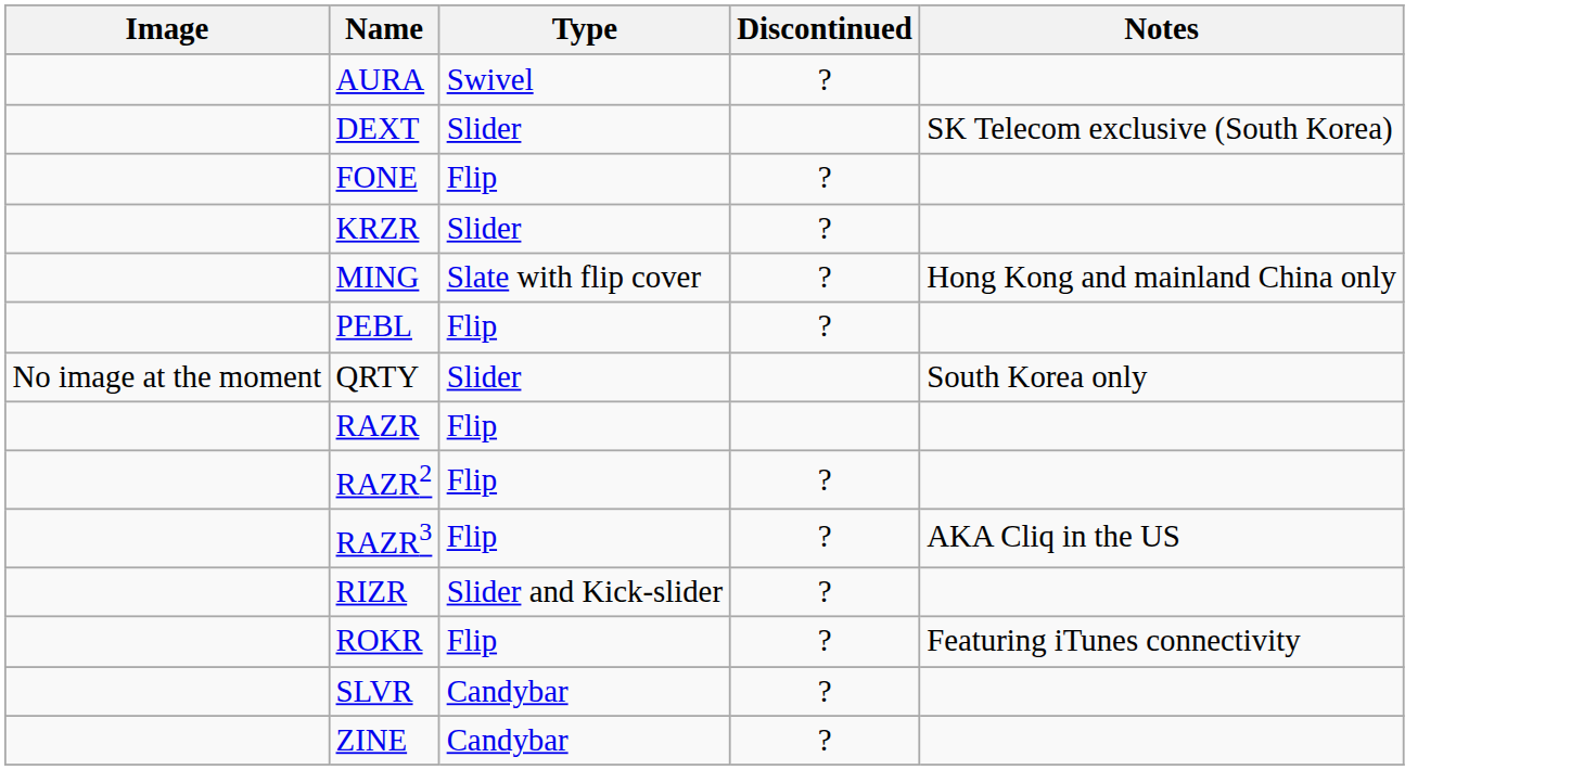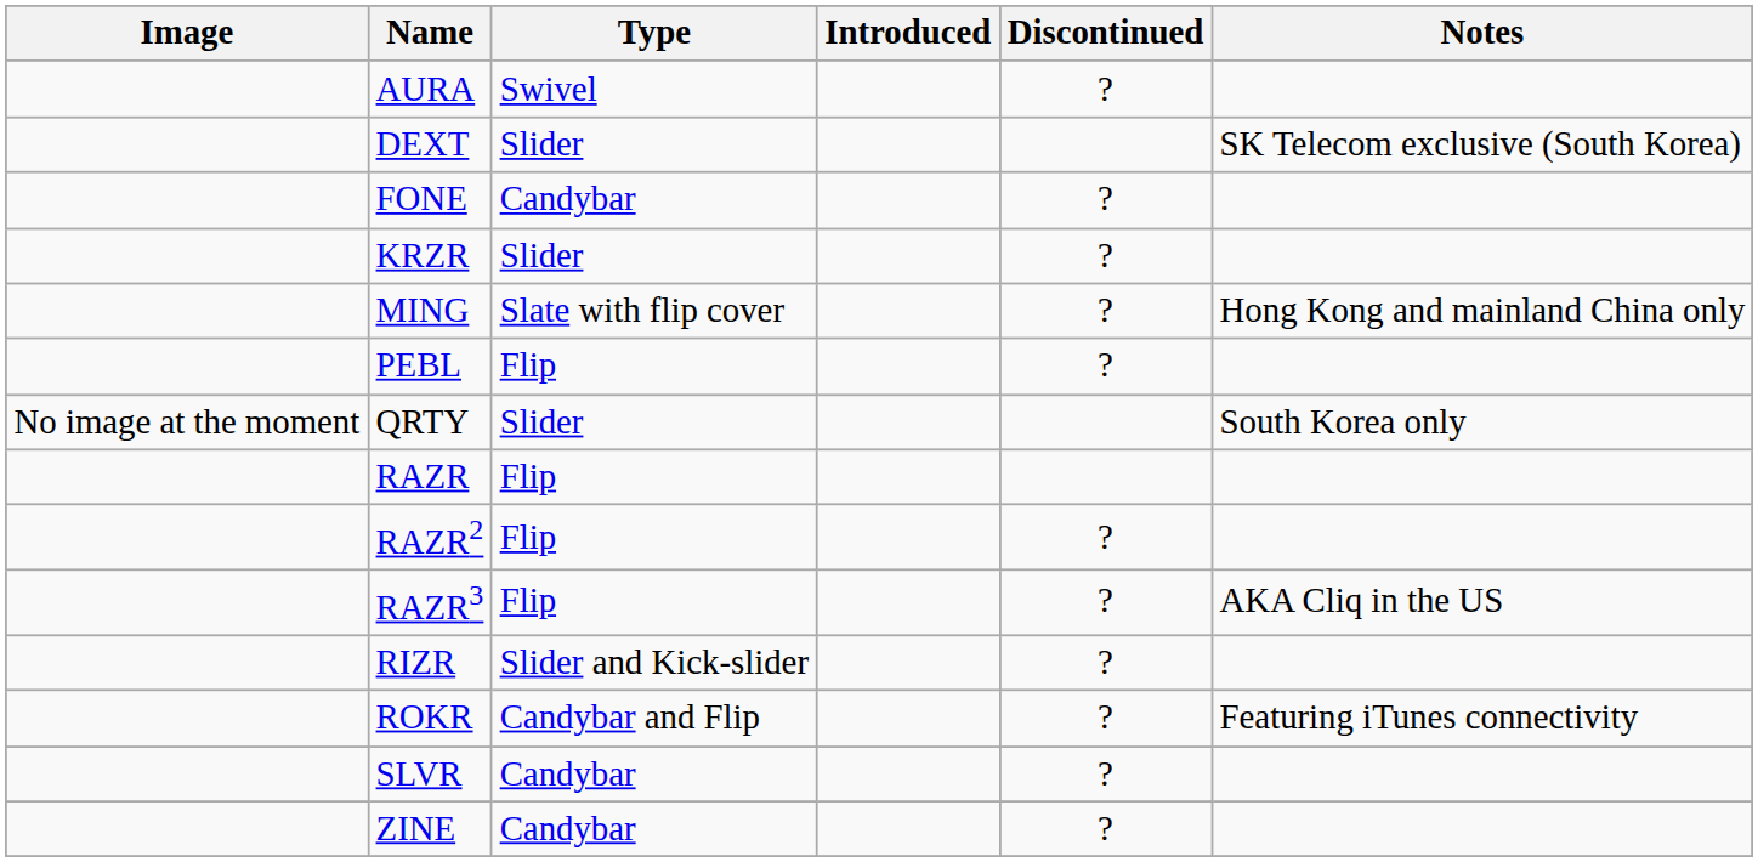 <table class="wikitable sortable">
 <tr>
 <th class=unsortable>Image</th>
 <th>Name</th>
 <th>Type</th>
+<th>Introduced</th>
 <th>Discontinued</th>
 <th class=unsortable>Notes</th>
 </tr>
 <tr>
 <td></td>
 <td><a href='#'>AURA</a></td>
 <td><a href='#'>Swivel</a></td>
+<td align=center></td>
 <td align=center>?</td>
 <td></td>
 </tr>
 <tr>
 <td></td>
 <td><a href='#'>DEXT</a></td>
 <td><a href='#'>Slider</a></td>
 <td align=center></td>
+<td align=center></td>
 <td>SK Telecom exclusive (South Korea)</td>
 </tr>
 <tr>
 <td></td>
 <td><a href='#'>FONE</a></td>
-<td><a href='#'>Flip</a></td>
+<td><a href='#'>Candybar</a></td>
+<td align=center></td>
 <td align=center>?</td>
 <td></td>
 </tr>
 <tr>
 <td></td>
 <td><a href='#'>KRZR</a></td>
 <td><a href='#'>Slider</a></td>
+<td align=center></td>
 <td align=center>?</td>
 <td></td>
 </tr>
 <tr>
 <td></td>
 <td><a href='#'>MING</a></td>
 <td><a href='#'>Slate</a> with flip cover</td>
+<td align=center></td>
 <td align=center>?</td>
 <td>Hong Kong and mainland China only</td>
 </tr>
 <tr>
 <td></td>
 <td><a href='#'>PEBL</a></td>
 <td><a href='#'>Flip</a></td>
+<td align=center></td>
 <td align=center>?</td>
 <td></td>
 </tr>
 <tr>
 <td>No image at the moment</td>
 <td>QRTY</td>
 <td><a href='#'>Slider</a></td>
 <td align=center></td>
+<td align=center></td>
 <td>South Korea only</td>
 </tr>
 <tr>
 <td></td>
 <td><a href='#'>RAZR</a></td>
 <td><a href='#'>Flip</a></td>
 <td align=center></td>
+<td align=center></td>
 <td></td>
 </tr>
 <tr>
 <td></td>
 <td><a href='#'>RAZR<sup>2</sup></a></td>
 <td><a href='#'>Flip</a></td>
+<td align=center></td>
 <td align=center>?</td>
 <td></td>
 </tr>
 <tr>
 <td></td>
 <td><a href='#'>RAZR<sup>3</sup></a></td>
 <td><a href='#'>Flip</a></td>
+<td align=center></td>
 <td align=center>?</td>
 <td>AKA Cliq in the US</td>
 </tr>
 <tr>
 <td></td>
 <td><a href='#'>RIZR</a></td>
 <td><a href='#'>Slider</a> and Kick-slider</td>
+<td align=center></td>
 <td align=center>?</td>
 <td></td>
 </tr>
 <tr>
 <td></td>
 <td><a href='#'>ROKR</a></td>
-<td><a href='#'>Flip</a></td>
+<td><a href='#'>Candybar</a> and Flip</td>
+<td align=center></td>
 <td align=center>?</td>
 <td>Featuring iTunes connectivity</td>
 </tr>
 <tr>
 <td></td>
 <td><a href='#'>SLVR</a></td>
 <td><a href='#'>Candybar</a></td>
+<td align=center></td>
 <td align=center>?</td>
 <td></td>
 </tr>
 <tr>
 <td></td>
 <td><a href='#'>ZINE</a></td>
 <td><a href='#'>Candybar</a></td>
+<td align=center></td>
 <td align=center>?</td>
 <td></td>
 </tr>
 </table>
